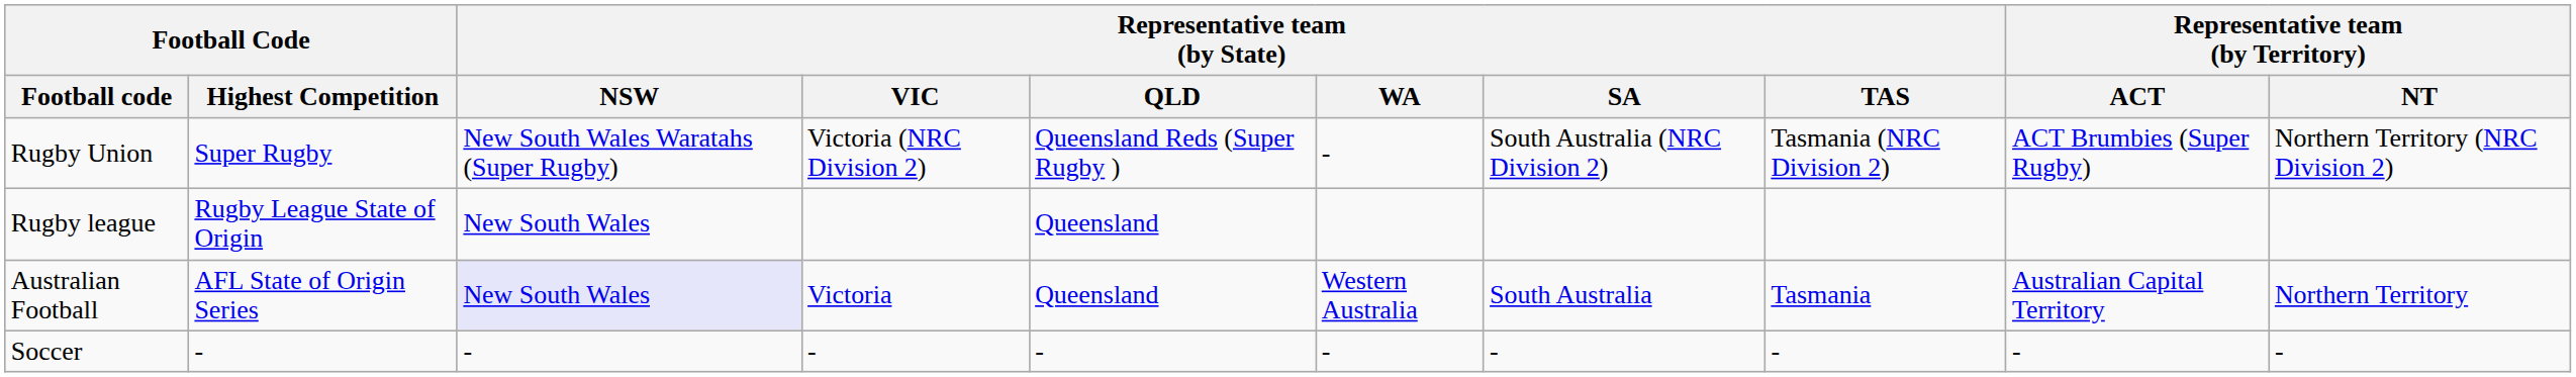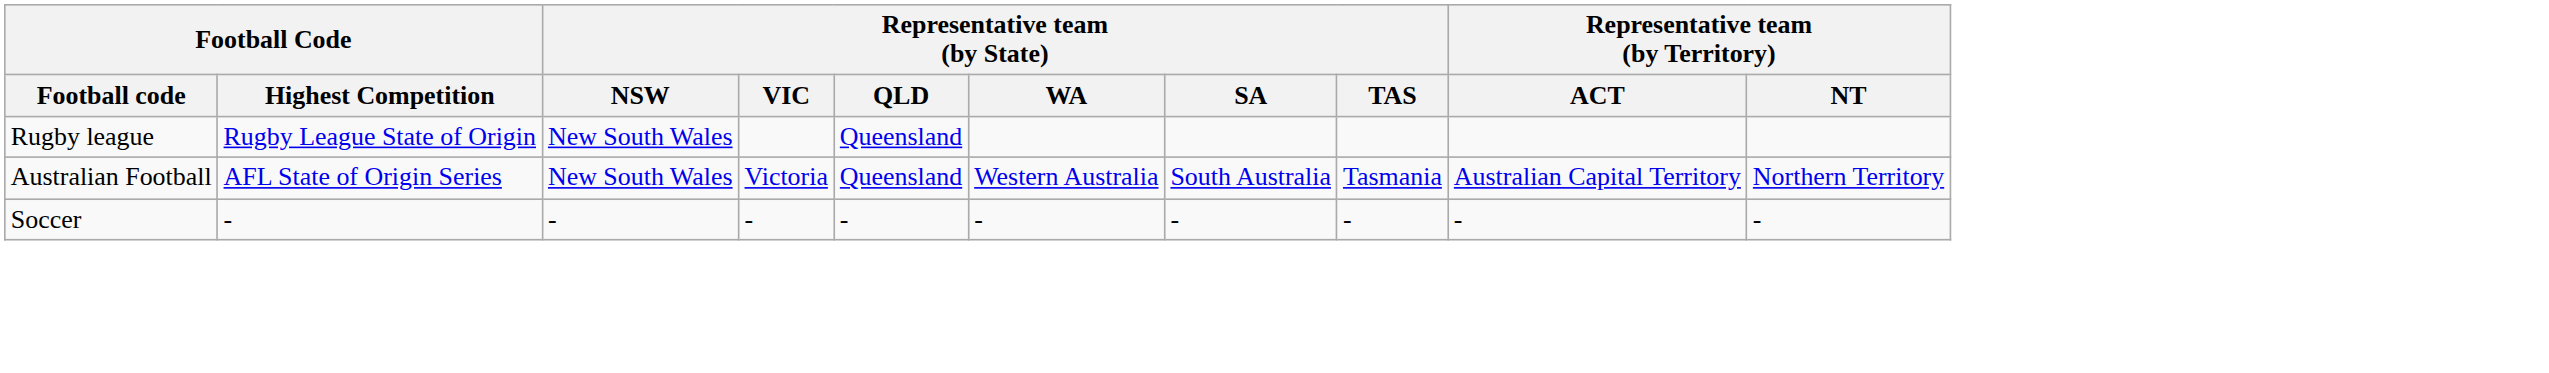 <table class="sortable wikitable">
 <tr>
 <th colspan="2">Football Code</th>
 <th colspan="6">Representative team<br>(by State)</th>
 <th colspan="2">Representative team<br>(by Territory)</th>
 </tr>
 <tr>
 <th>Football code</th>
 <th>Highest Competition</th>
 <th>NSW</th>
 <th>VIC</th>
 <th>QLD</th>
 <th>WA</th>
 <th>SA</th>
 <th>TAS</th>
 <th>ACT</th>
 <th>NT</th>
 </tr>
 <tr>
-<td>Rugby Union</td>
-<td><a href='#'>Super Rugby</a></td>
-<td><a href='#'>New South Wales Waratahs</a> (<a href='#'>Super Rugby</a>)</td>
-<td>Victoria (<a href='#'>NRC Division 2</a>)</td>
-<td><a href='#'>Queensland Reds</a> (<a href='#'>Super Rugby</a> )</td>
-<td>-</td>
-<td>South Australia (<a href='#'>NRC Division 2</a>)</td>
-<td>Tasmania (<a href='#'>NRC Division 2</a>)</td>
-<td><a href='#'>ACT Brumbies</a> (<a href='#'>Super Rugby</a>)</td>
-<td>Northern Territory (<a href='#'>NRC Division 2</a>)</td>
-</tr>
-<tr>
 <td>Rugby league</td>
 <td><a href='#'>Rugby League State of Origin</a></td>
 <td><a href='#'>New South Wales</a></td>
 <td></td>
 <td><a href='#'>Queensland</a></td>
 <td></td>
 <td></td>
 <td></td>
 <td></td>
 <td></td>
 </tr>
 <tr>
 <td>Australian Football</td>
 <td><a href='#'>AFL State of Origin Series</a></td>
-<td style="background: lavender;"><a href='#'>New South Wales</a></td>
+<td><a href='#'>New South Wales</a></td>
 <td><a href='#'>Victoria</a></td>
 <td><a href='#'>Queensland</a></td>
 <td><a href='#'>Western Australia</a></td>
 <td><a href='#'>South Australia</a></td>
 <td><a href='#'>Tasmania</a></td>
 <td><a href='#'>Australian Capital Territory</a></td>
 <td><a href='#'>Northern Territory</a></td>
 </tr>
 <tr>
 <td>Soccer</td>
 <td>-</td>
 <td>-</td>
 <td>-</td>
 <td>-</td>
 <td>-</td>
 <td>-</td>
 <td>-</td>
 <td>-</td>
 <td>-</td>
 </tr>
 </table>
